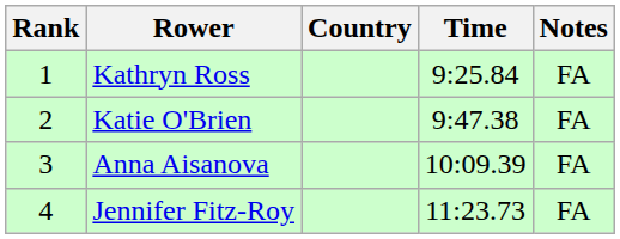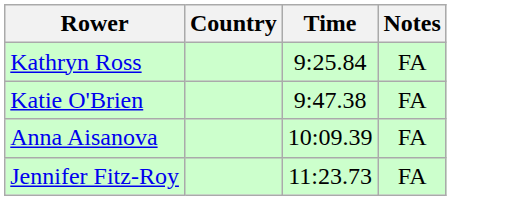 <table class="wikitable" style="text-align:center">
 <tr>
-<th>Rank</th>
 <th>Rower</th>
 <th>Country</th>
 <th>Time</th>
 <th>Notes</th>
 </tr>
 <tr bgcolor=ccffcc>
-<td>1</td>
 <td align="left"><a href='#'>Kathryn Ross</a></td>
 <td align="left"></td>
 <td>9:25.84</td>
 <td>FA</td>
 </tr>
 <tr bgcolor=ccffcc>
-<td>2</td>
 <td align="left"><a href='#'>Katie O'Brien</a></td>
 <td align="left"></td>
 <td>9:47.38</td>
 <td>FA</td>
 </tr>
 <tr bgcolor=ccffcc>
-<td>3</td>
 <td align="left"><a href='#'>Anna Aisanova</a></td>
 <td align="left"></td>
 <td>10:09.39</td>
 <td>FA</td>
 </tr>
 <tr bgcolor=ccffcc>
-<td>4</td>
 <td align="left"><a href='#'>Jennifer Fitz-Roy</a></td>
 <td align="left"></td>
 <td>11:23.73</td>
 <td>FA</td>
 </tr>
 </table>
